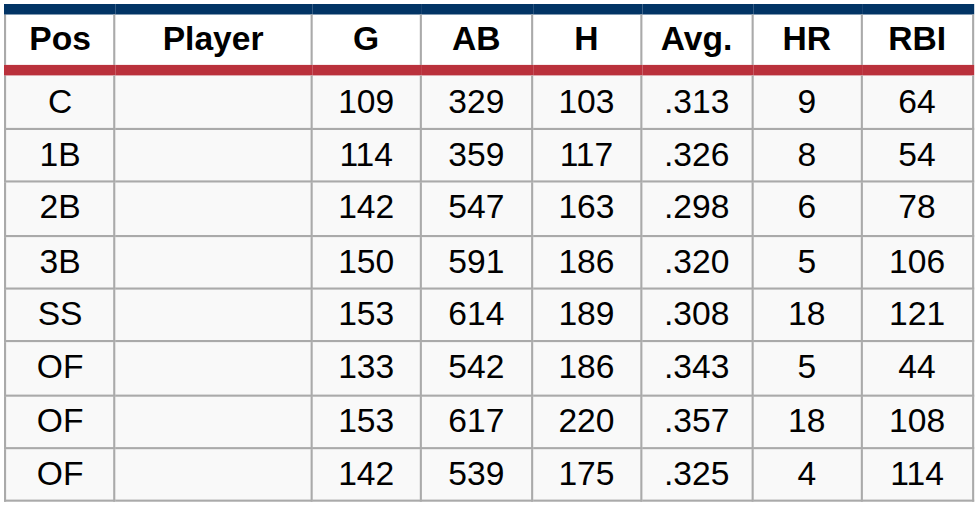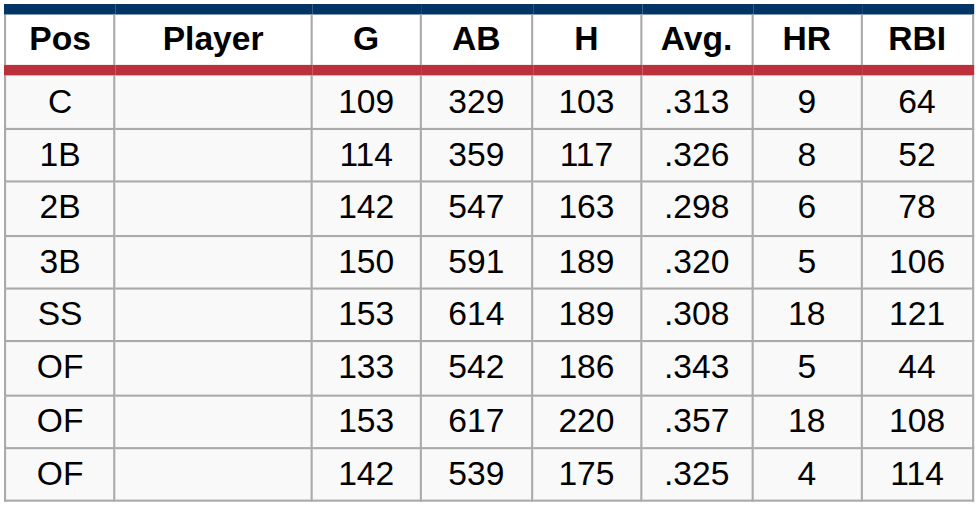 <table class="wikitable sortable">
 <tr>
 <th style="background:#FFFFFF; border-top:#023465 5px solid; border-bottom:#ba313c 5px solid;" width="9%">Pos</th>
 <th style="background:#FFFFFF; border-top:#023465 5px solid; border-bottom:#ba313c 5px solid;" width="16%">Player</th>
 <th style="background:#FFFFFF; border-top:#023465 5px solid; border-bottom:#ba313c 5px solid;" width="9%">G</th>
 <th style="background:#FFFFFF; border-top:#023465 5px solid; border-bottom:#ba313c 5px solid;" width="9%">AB</th>
 <th style="background:#FFFFFF; border-top:#023465 5px solid; border-bottom:#ba313c 5px solid;" width="9%">H</th>
 <th style="background:#FFFFFF; border-top:#023465 5px solid; border-bottom:#ba313c 5px solid;" width="9%">Avg.</th>
 <th style="background:#FFFFFF; border-top:#023465 5px solid; border-bottom:#ba313c 5px solid;" width="9%">HR</th>
 <th style="background:#FFFFFF; border-top:#023465 5px solid; border-bottom:#ba313c 5px solid;" width="9%">RBI</th>
 </tr>
 <tr align="center">
 <td>C</td>
 <td></td>
 <td>109</td>
 <td>329</td>
 <td>103</td>
 <td>.313</td>
 <td>9</td>
 <td>64</td>
 </tr>
 <tr align="center">
 <td>1B</td>
 <td></td>
 <td>114</td>
 <td>359</td>
 <td>117</td>
 <td>.326</td>
 <td>8</td>
-<td>54</td>
+<td>52</td>
 </tr>
 <tr align="center">
 <td>2B</td>
 <td></td>
 <td>142</td>
 <td>547</td>
 <td>163</td>
 <td>.298</td>
 <td>6</td>
 <td>78</td>
 </tr>
 <tr align="center">
 <td>3B</td>
 <td></td>
 <td>150</td>
 <td>591</td>
-<td>186</td>
+<td>189</td>
 <td>.320</td>
 <td>5</td>
 <td>106</td>
 </tr>
 <tr align="center">
 <td>SS</td>
 <td></td>
 <td>153</td>
 <td>614</td>
 <td>189</td>
 <td>.308</td>
 <td>18</td>
 <td>121</td>
 </tr>
 <tr align="center">
 <td>OF</td>
 <td></td>
 <td>133</td>
 <td>542</td>
 <td>186</td>
 <td>.343</td>
 <td>5</td>
 <td>44</td>
 </tr>
 <tr align="center">
 <td>OF</td>
 <td></td>
 <td>153</td>
 <td>617</td>
 <td>220</td>
 <td>.357</td>
 <td>18</td>
 <td>108</td>
 </tr>
 <tr align="center">
 <td>OF</td>
 <td></td>
 <td>142</td>
 <td>539</td>
 <td>175</td>
 <td>.325</td>
 <td>4</td>
 <td>114</td>
 </tr>
 </table>
